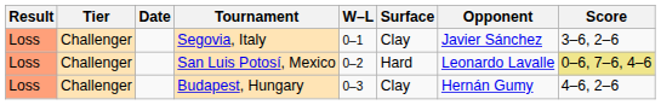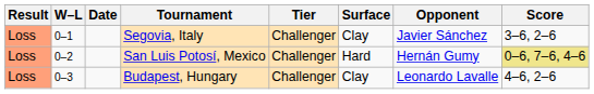 <table class="sortable wikitable">
 <tr>
 <th>Result</th>
-<th>Tier</th>
+<th class="unsortable">W–L</th>
 <th>Date</th>
 <th>Tournament</th>
-<th class="unsortable">W–L</th>
+<th>Tier</th>
 <th>Surface</th>
 <th>Opponent</th>
 <th class="unsortable">Score</th>
 </tr>
 <tr>
 <td style="background:#ffa07a;">Loss</td>
-<td style="background:moccasin;">Challenger</td>
+<td><small>0–1</small></td>
 <td></td>
 <td style="background:moccasin;"><a href='#'>Segovia</a>, Italy</td>
-<td><small>0–1</small></td>
+<td style="background:moccasin;">Challenger</td>
 <td>Clay</td>
 <td> <a href='#'>Javier Sánchez</a></td>
 <td>3–6, 2–6</td>
 </tr>
 <tr>
 <td style="background:#ffa07a;">Loss</td>
-<td style="background:moccasin;">Challenger</td>
+<td><small>0–2</small></td>
 <td></td>
 <td style="background:moccasin;"><a href='#'>San Luis Potosí</a>, Mexico</td>
-<td><small>0–2</small></td>
+<td style="background:moccasin;">Challenger</td>
 <td>Hard</td>
-<td> <a href='#'>Leonardo Lavalle</a></td>
+<td> <a href='#'>Hernán Gumy</a></td>
 <td style="background: khaki;">0–6, 7–6, 4–6</td>
 </tr>
 <tr>
 <td style="background:#ffa07a;">Loss</td>
-<td style="background:moccasin;">Challenger</td>
+<td><small>0–3</small></td>
 <td></td>
 <td style="background:moccasin;"><a href='#'>Budapest</a>, Hungary</td>
-<td><small>0–3</small></td>
+<td style="background:moccasin;">Challenger</td>
 <td>Clay</td>
-<td> <a href='#'>Hernán Gumy</a></td>
+<td> <a href='#'>Leonardo Lavalle</a></td>
 <td>4–6, 2–6</td>
 </tr>
 </table>
